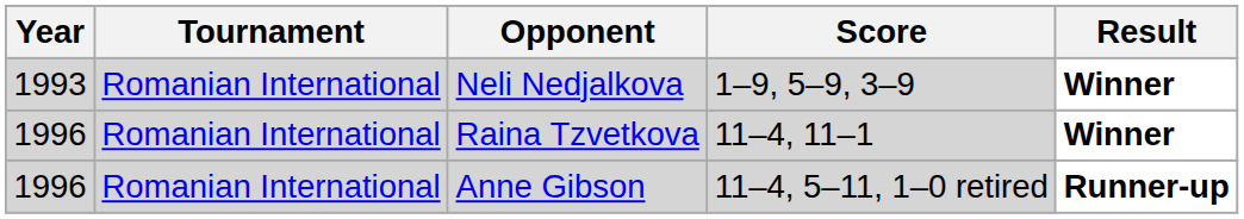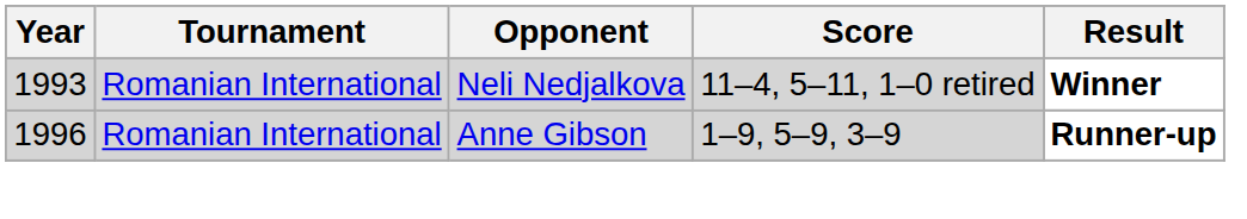 <table class="sortable wikitable" style="font-size: 90%;">
 <tr>
 <th>Year</th>
 <th>Tournament</th>
 <th>Opponent</th>
 <th>Score</th>
 <th>Result</th>
 </tr>
 <tr style="background:#D5D5D5">
 <td align="center">1993</td>
 <td align="left"><a href='#'>Romanian International</a></td>
 <td align="left"> <a href='#'>Neli Nedjalkova</a></td>
-<td align="left">1–9, 5–9, 3–9</td>
-<td style="text-align:left; background:white"> <strong>Winner</strong></td>
-</tr>
-<tr style="background:#D5D5D5">
-<td align="center">1996</td>
-<td align="left"><a href='#'>Romanian International</a></td>
-<td align="left"> <a href='#'>Raina Tzvetkova</a></td>
-<td align="left">11–4, 11–1</td>
+<td align="left">11–4, 5–11, 1–0 retired</td>
 <td style="text-align:left; background:white"> <strong>Winner</strong></td>
 </tr>
 <tr style="background:#D5D5D5">
 <td align="center">1996</td>
 <td align="left"><a href='#'>Romanian International</a></td>
 <td align="left"> <a href='#'>Anne Gibson</a></td>
-<td align="left">11–4, 5–11, 1–0 retired</td>
+<td align="left">1–9, 5–9, 3–9</td>
 <td style="text-align:left; background:white"> <strong>Runner-up</strong></td>
 </tr>
 </table>
